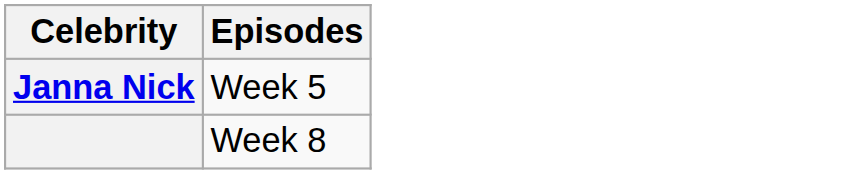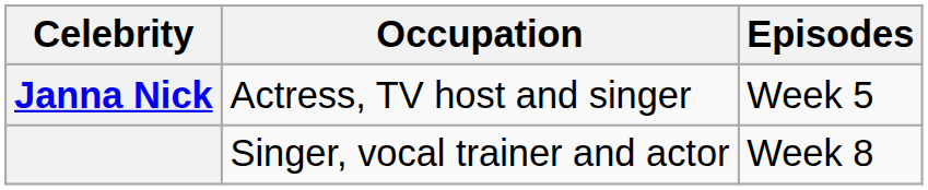 <table class="wikitable">
 <tr>
 <th>Celebrity</th>
+<th>Occupation</th>
 <th>Episodes</th>
 </tr>
 <tr>
 <th><a href='#'>Janna Nick</a></th>
+<td>Actress, TV host and singer</td>
 <td>Week 5</td>
 </tr>
 <tr>
 <th></th>
+<td>Singer, vocal trainer and actor</td>
 <td>Week 8</td>
 </tr>
 </table>
